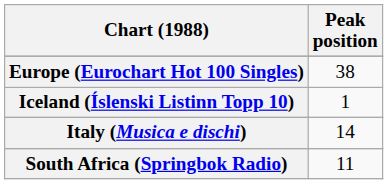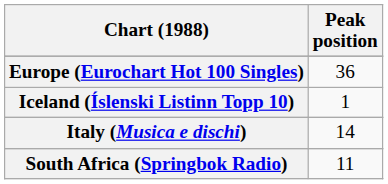 <table class="wikitable sortable plainrowheaders" style="text-align:center">
 <tr>
 <th scope="col">Chart (1988)</th>
 <th scope="col">Peak<br>position</th>
 </tr>
 <tr>
 </tr>
 <tr>
 <th scope="row">Europe (<a href='#'>Eurochart Hot 100 Singles</a>)</th>
-<td>38</td>
+<td>36</td>
 </tr>
 <tr>
 <th scope="row">Iceland (<a href='#'>Íslenski Listinn Topp 10</a>)</th>
 <td>1</td>
 </tr>
 <tr>
 </tr>
 <tr>
 <th scope="row">Italy (<em><a href='#'>Musica e dischi</a></em>)</th>
 <td>14</td>
 </tr>
 <tr>
 </tr>
 <tr>
 </tr>
 <tr>
 <th scope="row">South Africa (<a href='#'>Springbok Radio</a>)</th>
 <td>11</td>
 </tr>
 <tr>
 </tr>
 <tr>
 </tr>
 <tr>
 </tr>
 </table>
